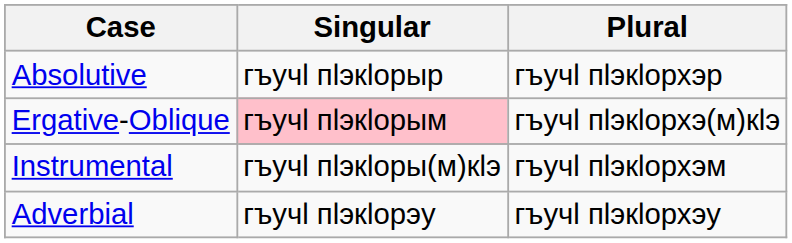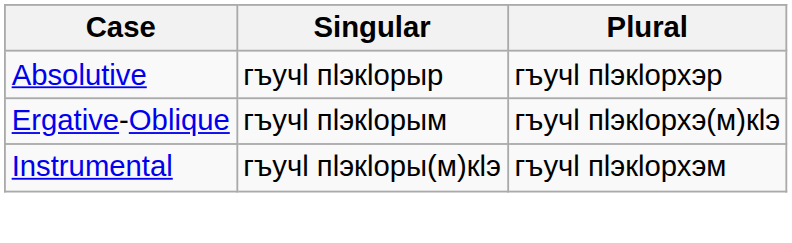 <table class="wikitable">
 <tr>
 <th>Case</th>
 <th>Singular</th>
 <th>Plural</th>
 </tr>
 <tr>
 <td><a href='#'>Absolutive</a></td>
 <td>гъучӏ пӏэкӏорыр</td>
 <td>гъучӏ пӏэкӏорхэр</td>
 </tr>
 <tr>
 <td><a href='#'>Ergative</a>-<a href='#'>Oblique</a></td>
-<td style="background: pink;">гъучӏ пӏэкӏорым</td>
+<td>гъучӏ пӏэкӏорым</td>
 <td>гъучӏ пӏэкӏорхэ(м)кӏэ</td>
 </tr>
 <tr>
 <td><a href='#'>Instrumental</a></td>
 <td>гъучӏ пӏэкӏоры(м)кӏэ</td>
 <td>гъучӏ пӏэкӏорхэм</td>
 </tr>
-<tr>
-<td><a href='#'>Adverbial</a></td>
-<td>гъучӏ пӏэкӏорэу</td>
-<td>гъучӏ пӏэкӏорхэу</td>
-</tr>
 </table>
